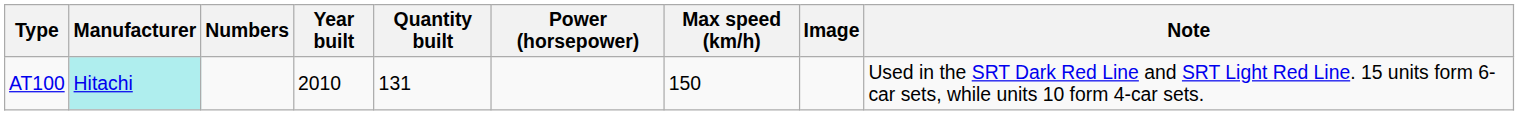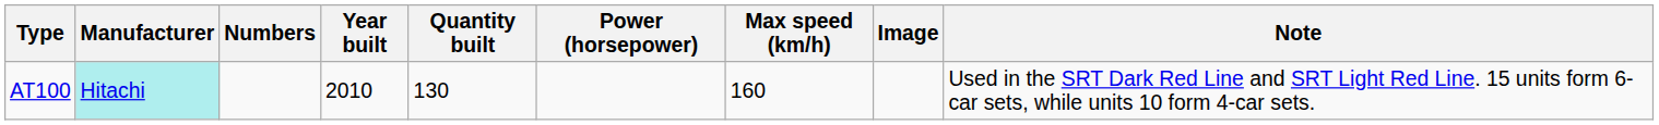 <table class="wikitable">
 <tr>
 <th>Type</th>
 <th>Manufacturer</th>
 <th>Numbers</th>
 <th>Year built</th>
 <th>Quantity built</th>
 <th>Power (horsepower)</th>
 <th>Max speed (km/h)</th>
 <th>Image</th>
 <th>Note</th>
 </tr>
 <tr>
 <td><a href='#'>AT100</a></td>
 <td style="background: paleturquoise;"> <a href='#'>Hitachi</a></td>
 <td></td>
 <td>2010</td>
-<td>131</td>
+<td>130</td>
 <td></td>
-<td>150</td>
+<td>160</td>
 <td></td>
 <td>Used in the <a href='#'>SRT Dark Red Line</a> and <a href='#'>SRT Light Red Line</a>. 15 units form 6-car sets, while units 10 form 4-car sets.</td>
 </tr>
 </table>
